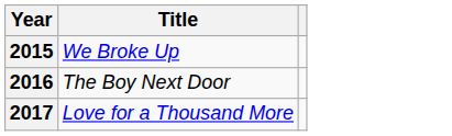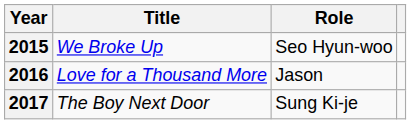 <table class="wikitable plainrowheaders sortable">
 <tr>
 <th scope="col">Year</th>
 <th scope="col">Title</th>
+<th scope="col">Role</th>
 <th scope="col" class="unsortable"></th>
 </tr>
 <tr>
 <th scope="row">2015</th>
 <td><em><a href='#'>We Broke Up</a></em></td>
+<td>Seo Hyun-woo</td>
 <td style="text-align:center"></td>
 </tr>
 <tr>
 <th scope="row">2016</th>
-<td><em>The Boy Next Door</em></td>
+<td><em><a href='#'>Love for a Thousand More</a></em></td>
+<td>Jason</td>
 <td style="text-align:center"></td>
 </tr>
 <tr>
 <th scope="row">2017</th>
-<td><em><a href='#'>Love for a Thousand More</a></em></td>
+<td><em>The Boy Next Door</em></td>
+<td>Sung Ki-je</td>
 <td style="text-align:center"></td>
 </tr>
 </table>
